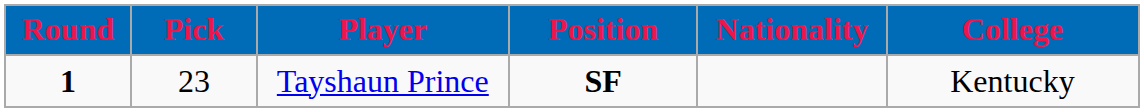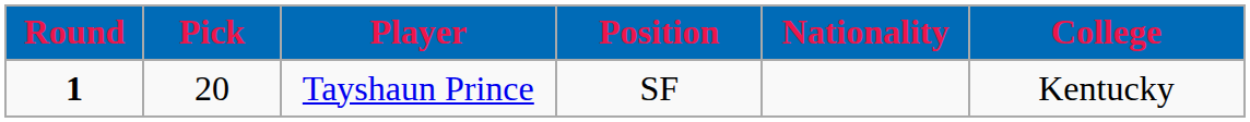 <table class="wikitable sortable sortable">
 <tr>
 <th style="background:#006BB7; color:#ED164B" width="10%">Round</th>
 <th style="background:#006BB7; color:#ED164B" width="10%">Pick</th>
 <th style="background:#006BB7; color:#ED164B" width="20%">Player</th>
 <th style="background:#006BB7; color:#ED164B" width="15%">Position</th>
 <th style="background:#006BB7; color:#ED164B" width="15%">Nationality</th>
 <th style="background:#006BB7; color:#ED164B" width="20%">College</th>
 </tr>
 <tr style="text-align: center">
 <td><strong>1</strong></td>
-<td>23</td>
+<td>20</td>
 <td><a href='#'>Tayshaun Prince</a></td>
-<td><strong>SF</strong></td>
+<td>SF</td>
 <td></td>
 <td>Kentucky</td>
 </tr>
 </table>
